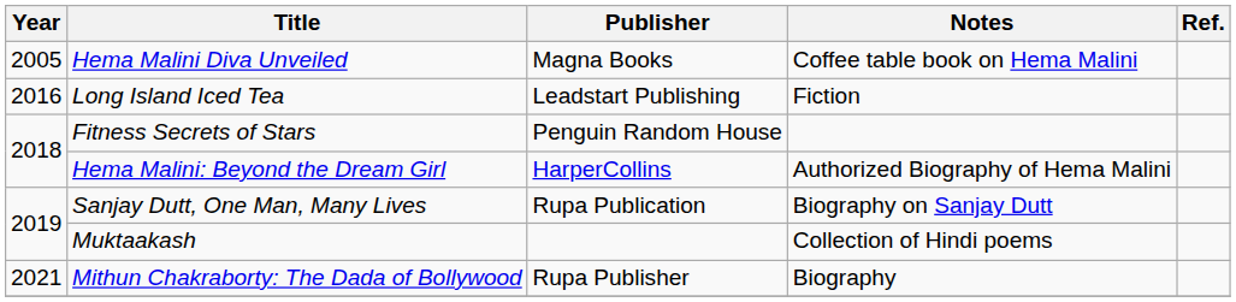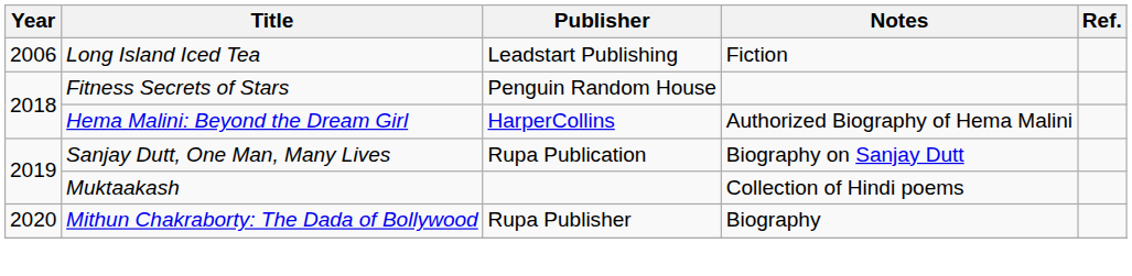 <table class="wikitable">
 <tr>
 <th>Year</th>
 <th>Title</th>
 <th>Publisher</th>
 <th>Notes</th>
 <th>Ref.</th>
 </tr>
 <tr>
-<td>2005</td>
-<td><a href='#'><em>Hema Malini Diva Unveiled</em></a></td>
-<td>Magna Books</td>
-<td>Coffee table book on <a href='#'>Hema Malini</a></td>
-<td></td>
-</tr>
-<tr>
-<td>2016</td>
+<td>2006</td>
 <td><em>Long Island Iced Tea</em></td>
 <td>Leadstart Publishing</td>
 <td>Fiction</td>
 <td></td>
 </tr>
 <tr>
 <td rowspan="2">2018</td>
 <td><em>Fitness Secrets of Stars</em></td>
 <td>Penguin Random House</td>
 <td></td>
 <td></td>
 </tr>
 <tr>
 <td><em><a href='#'>Hema Malini: Beyond the Dream Girl</a></em></td>
 <td><a href='#'>HarperCollins</a></td>
 <td>Authorized Biography of Hema Malini</td>
 <td></td>
 </tr>
 <tr>
 <td rowspan="2">2019</td>
 <td><em>Sanjay Dutt, One Man, Many Lives</em></td>
 <td>Rupa Publication</td>
 <td>Biography on <a href='#'>Sanjay Dutt</a></td>
 <td></td>
 </tr>
 <tr>
 <td><em>Muktaakash</em></td>
 <td></td>
 <td>Collection of Hindi poems</td>
 <td></td>
 </tr>
 <tr>
-<td>2021</td>
+<td>2020</td>
 <td><em><a href='#'>Mithun Chakraborty: The Dada of Bollywood</a></em></td>
 <td>Rupa Publisher</td>
 <td>Biography</td>
 <td></td>
 </tr>
 <tr>
 </tr>
 </table>
